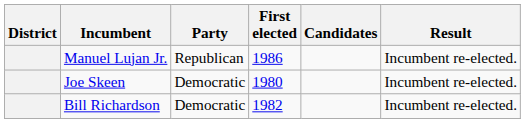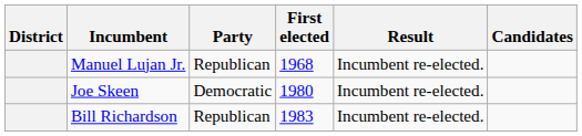 <table class=wikitable>
 <tr valign=bottom>
 <th>District</th>
 <th>Incumbent</th>
 <th>Party</th>
 <th>First<br>elected</th>
+<th>Result</th>
 <th>Candidates</th>
-<th>Result</th>
 </tr>
 <tr>
 <th></th>
 <td><a href='#'>Manuel Lujan Jr.</a></td>
 <td>Republican</td>
-<td><a href='#'>1986</a></td>
+<td><a href='#'>1968</a></td>
+<td>Incumbent re-elected.</td>
 <td nowrap></td>
-<td>Incumbent re-elected.</td>
 </tr>
 <tr>
 <th></th>
 <td><a href='#'>Joe Skeen</a></td>
 <td>Democratic</td>
 <td><a href='#'>1980</a></td>
+<td>Incumbent re-elected.</td>
 <td nowrap></td>
-<td>Incumbent re-elected.</td>
 </tr>
 <tr>
 <th></th>
 <td><a href='#'>Bill Richardson</a></td>
-<td>Democratic</td>
-<td><a href='#'>1982</a></td>
+<td>Republican</td>
+<td><a href='#'>1983</a></td>
+<td>Incumbent re-elected.</td>
 <td nowrap></td>
-<td>Incumbent re-elected.</td>
 </tr>
 </table>
